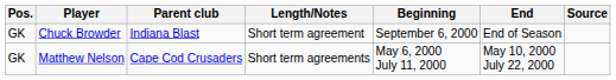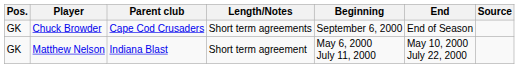 <table class="wikitable sortable" style="text-align: left">
 <tr>
 <th><strong>Pos.</strong></th>
 <th><strong>Player</strong></th>
 <th><strong>Parent club</strong></th>
 <th><strong>Length/Notes</strong></th>
 <th><strong>Beginning</strong></th>
 <th><strong>End</strong></th>
 <th><strong>Source</strong></th>
 </tr>
 <tr>
 <td>GK</td>
 <td> <a href='#'>Chuck Browder</a></td>
-<td> <a href='#'>Indiana Blast</a></td>
-<td>Short term agreement</td>
+<td> <a href='#'>Cape Cod Crusaders</a></td>
+<td>Short term agreements</td>
 <td>September 6, 2000</td>
 <td>End of Season</td>
 <td align=center></td>
 </tr>
 <tr>
 <td>GK</td>
 <td> <a href='#'>Matthew Nelson</a></td>
-<td> <a href='#'>Cape Cod Crusaders</a></td>
-<td>Short term agreements</td>
+<td> <a href='#'>Indiana Blast</a></td>
+<td>Short term agreement</td>
 <td>May 6, 2000<br>July 11, 2000</td>
 <td>May 10, 2000<br>July 22, 2000</td>
 <td align=center></td>
 </tr>
 </table>
